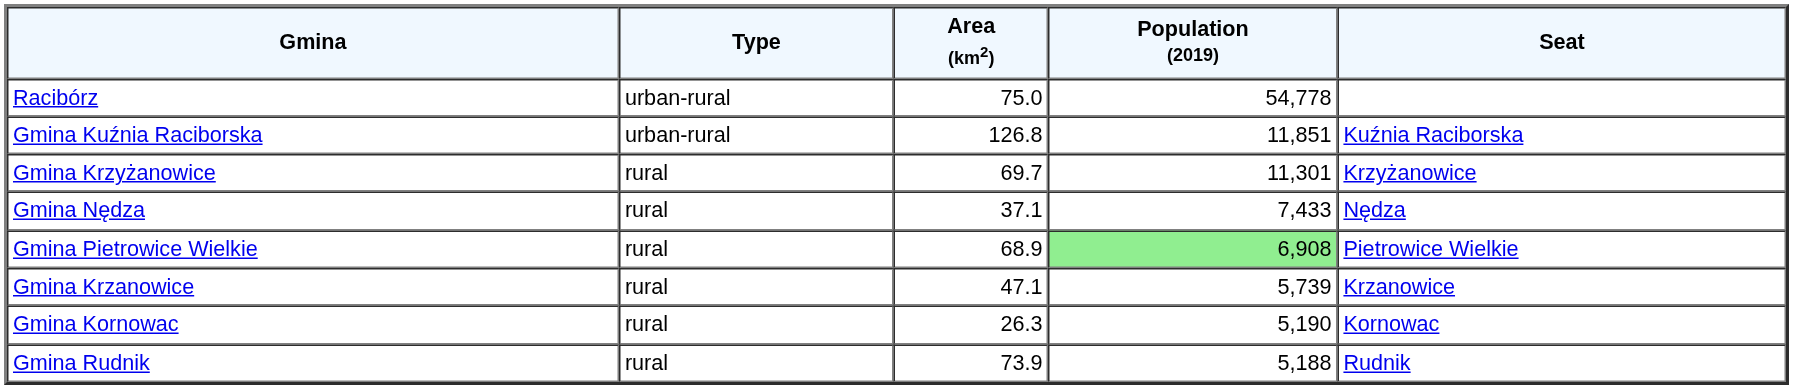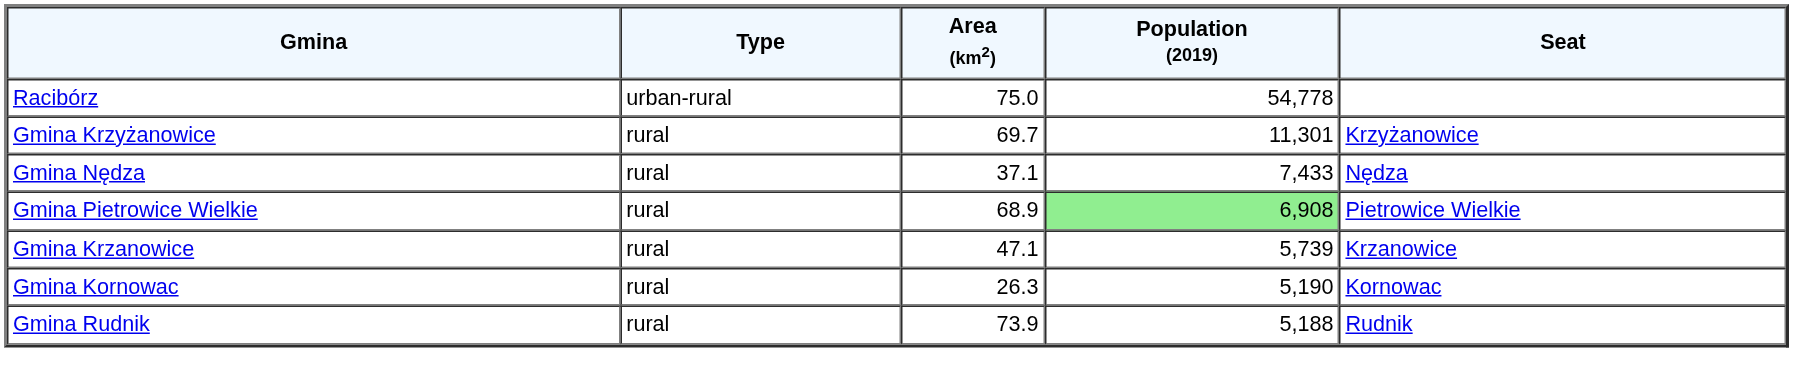 <table width="60%" border="2" cellpadding="3" cellspacing="0" style="font-size:90%;line-height:120%;">
 <tr bgcolor="F0F8FF">
 <td style="text-align:center;"><strong>Gmina</strong></td>
 <td style="text-align:center;"><strong>Type</strong></td>
 <td style="text-align:center;"><strong>Area<br><small>(km<sup>2</sup>)</small></strong></td>
 <td style="text-align:center;"><strong>Population<br><small>(2019)</small></strong></td>
 <td style="text-align:center;"><strong>Seat</strong></td>
 </tr>
 <tr>
 <td><a href='#'>Racibórz</a></td>
 <td>urban-rural</td>
 <td style="text-align:right;">75.0</td>
 <td style="text-align:right;">54,778</td>
 <td> </td>
-</tr>
-<tr>
-<td><a href='#'>Gmina Kuźnia Raciborska</a></td>
-<td>urban-rural</td>
-<td style="text-align:right;">126.8</td>
-<td style="text-align:right;">11,851</td>
-<td><a href='#'>Kuźnia Raciborska</a></td>
 </tr>
 <tr>
 <td><a href='#'>Gmina Krzyżanowice</a></td>
 <td>rural</td>
 <td style="text-align:right;">69.7</td>
 <td style="text-align:right;">11,301</td>
 <td><a href='#'>Krzyżanowice</a></td>
 </tr>
 <tr>
 <td><a href='#'>Gmina Nędza</a></td>
 <td>rural</td>
 <td style="text-align:right;">37.1</td>
 <td style="text-align:right;">7,433</td>
 <td><a href='#'>Nędza</a></td>
 </tr>
 <tr>
 <td><a href='#'>Gmina Pietrowice Wielkie</a></td>
 <td>rural</td>
 <td style="text-align:right;">68.9</td>
 <td style="background: lightgreen; text-align:right;">6,908</td>
 <td><a href='#'>Pietrowice Wielkie</a></td>
 </tr>
 <tr>
 <td><a href='#'>Gmina Krzanowice</a></td>
 <td>rural</td>
 <td style="text-align:right;">47.1</td>
 <td style="text-align:right;">5,739</td>
 <td><a href='#'>Krzanowice</a></td>
 </tr>
 <tr>
 <td><a href='#'>Gmina Kornowac</a></td>
 <td>rural</td>
 <td style="text-align:right;">26.3</td>
 <td style="text-align:right;">5,190</td>
 <td><a href='#'>Kornowac</a></td>
 </tr>
 <tr>
 <td><a href='#'>Gmina Rudnik</a></td>
 <td>rural</td>
 <td style="text-align:right;">73.9</td>
 <td style="text-align:right;">5,188</td>
 <td><a href='#'>Rudnik</a></td>
 </tr>
 <tr>
 </tr>
 </table>
